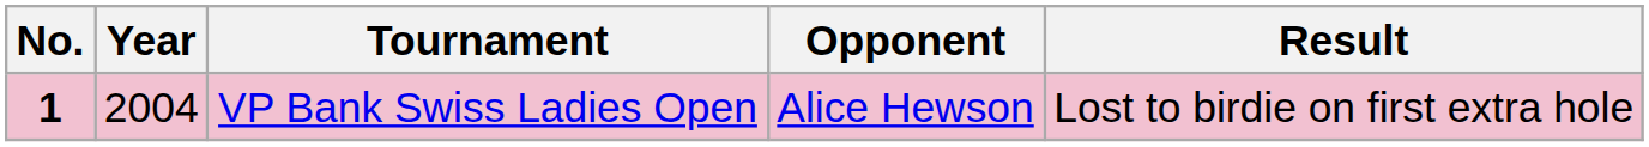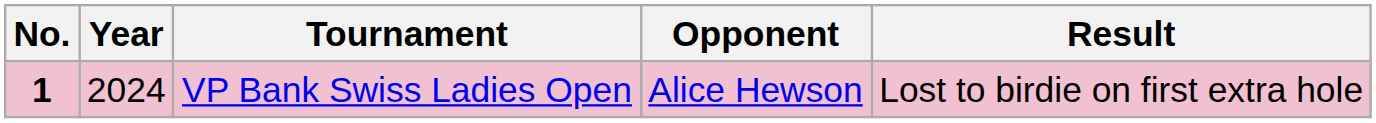 <table class="wikitable" style="font-size:95%;">
 <tr>
 <th>No.</th>
 <th>Year</th>
 <th>Tournament</th>
 <th>Opponent</th>
 <th>Result</th>
 </tr>
 <tr style="background:#F2C1D1;">
 <td align=center><strong>1</strong></td>
-<td>2004</td>
+<td>2024</td>
 <td><a href='#'>VP Bank Swiss Ladies Open</a></td>
 <td> <a href='#'>Alice Hewson</a></td>
 <td>Lost to birdie on first extra hole</td>
 </tr>
 </table>
